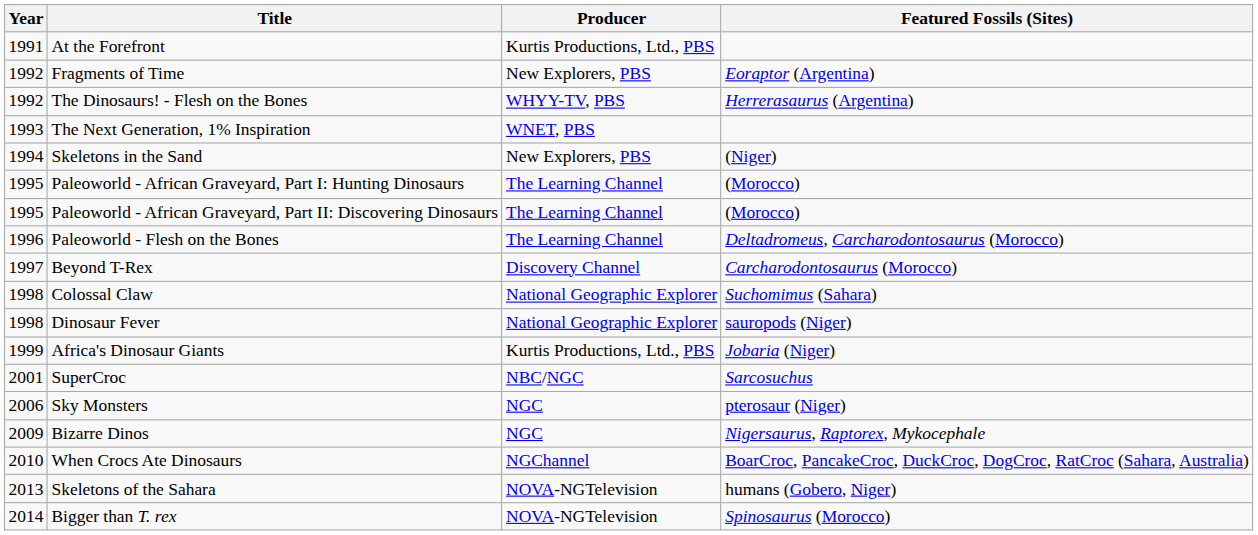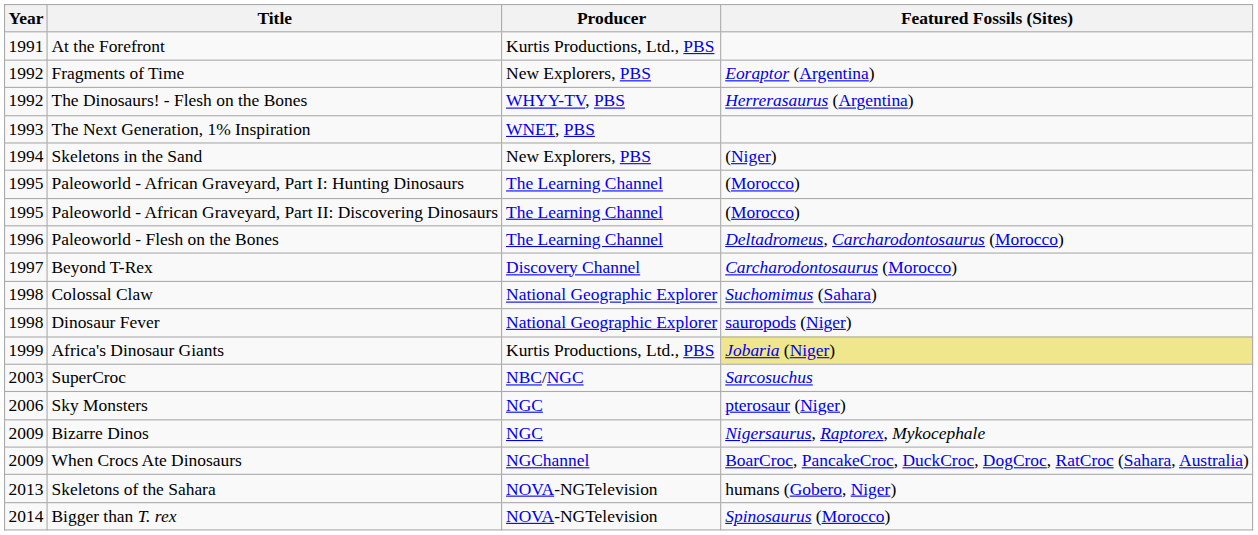 <table class="wikitable sortable">
 <tr>
 <th>Year</th>
 <th>Title</th>
 <th>Producer</th>
 <th>Featured Fossils (Sites)</th>
 </tr>
 <tr>
 <td>1991</td>
 <td>At the Forefront</td>
 <td>Kurtis Productions, Ltd., <a href='#'>PBS</a></td>
 <td></td>
 </tr>
 <tr>
 <td>1992</td>
 <td>Fragments of Time</td>
 <td>New Explorers, <a href='#'>PBS</a></td>
 <td><em><a href='#'>Eoraptor</a></em> (<a href='#'>Argentina</a>)</td>
 </tr>
 <tr>
 <td>1992</td>
 <td>The Dinosaurs! - Flesh on the Bones</td>
 <td><a href='#'>WHYY-TV</a>, <a href='#'>PBS</a></td>
 <td><em><a href='#'>Herrerasaurus</a></em> (<a href='#'>Argentina</a>)</td>
 </tr>
 <tr>
 <td>1993</td>
 <td>The Next Generation, 1% Inspiration</td>
 <td><a href='#'>WNET</a>, <a href='#'>PBS</a></td>
 <td></td>
 </tr>
 <tr>
 <td>1994</td>
 <td>Skeletons in the Sand</td>
 <td>New Explorers, <a href='#'>PBS</a></td>
 <td>(<a href='#'>Niger</a>)</td>
 </tr>
 <tr>
 <td>1995</td>
 <td>Paleoworld - African Graveyard, Part I: Hunting Dinosaurs</td>
 <td><a href='#'>The Learning Channel</a></td>
 <td>(<a href='#'>Morocco</a>)</td>
 </tr>
 <tr>
 <td>1995</td>
 <td>Paleoworld - African Graveyard, Part II: Discovering Dinosaurs</td>
 <td><a href='#'>The Learning Channel</a></td>
 <td>(<a href='#'>Morocco</a>)</td>
 </tr>
 <tr>
 <td>1996</td>
 <td>Paleoworld - Flesh on the Bones</td>
 <td><a href='#'>The Learning Channel</a></td>
 <td><em><a href='#'>Deltadromeus</a></em>, <em><a href='#'>Carcharodontosaurus</a></em> (<a href='#'>Morocco</a>)</td>
 </tr>
 <tr>
 <td>1997</td>
 <td>Beyond T-Rex</td>
 <td><a href='#'>Discovery Channel</a></td>
 <td><em><a href='#'>Carcharodontosaurus</a></em> (<a href='#'>Morocco</a>)</td>
 </tr>
 <tr>
 <td>1998</td>
 <td>Colossal Claw</td>
 <td><a href='#'>National Geographic Explorer</a></td>
 <td><em><a href='#'>Suchomimus</a></em> (<a href='#'>Sahara</a>)</td>
 </tr>
 <tr>
 <td>1998</td>
 <td>Dinosaur Fever</td>
 <td><a href='#'>National Geographic Explorer</a></td>
 <td><a href='#'>sauropods</a> (<a href='#'>Niger</a>)</td>
 </tr>
 <tr>
 <td>1999</td>
 <td>Africa's Dinosaur Giants</td>
 <td>Kurtis Productions, Ltd., <a href='#'>PBS</a></td>
-<td><em><a href='#'>Jobaria</a></em> (<a href='#'>Niger</a>)</td>
+<td style="background: khaki;"><em><a href='#'>Jobaria</a></em> (<a href='#'>Niger</a>)</td>
 </tr>
 <tr>
-<td>2001</td>
+<td>2003</td>
 <td>SuperCroc</td>
 <td><a href='#'>NBC</a>/<a href='#'>NGC</a></td>
 <td><em><a href='#'>Sarcosuchus</a></em></td>
 </tr>
 <tr>
 <td>2006</td>
 <td>Sky Monsters</td>
 <td><a href='#'>NGC</a></td>
 <td><a href='#'>pterosaur</a> (<a href='#'>Niger</a>)</td>
 </tr>
 <tr>
 <td>2009</td>
 <td>Bizarre Dinos</td>
 <td><a href='#'>NGC</a></td>
 <td><em><a href='#'>Nigersaurus</a></em>, <em><a href='#'>Raptorex</a></em>, <em>Mykocephale</em></td>
 </tr>
 <tr>
-<td>2010</td>
+<td>2009</td>
 <td>When Crocs Ate Dinosaurs</td>
 <td><a href='#'>NGChannel</a></td>
 <td><a href='#'>BoarCroc</a>, <a href='#'>PancakeCroc</a>, <a href='#'>DuckCroc</a>, <a href='#'>DogCroc</a>, <a href='#'>RatCroc</a> (<a href='#'>Sahara</a>, <a href='#'>Australia</a>)</td>
 </tr>
 <tr>
 <td>2013</td>
 <td>Skeletons of the Sahara</td>
 <td><a href='#'>NOVA</a>-NGTelevision</td>
 <td>humans (<a href='#'>Gobero</a>, <a href='#'>Niger</a>)</td>
 </tr>
 <tr>
 <td>2014</td>
 <td>Bigger than <em>T. rex</em></td>
 <td><a href='#'>NOVA</a>-NGTelevision</td>
 <td><em><a href='#'>Spinosaurus</a></em> (<a href='#'>Morocco</a>)</td>
 </tr>
 </table>
